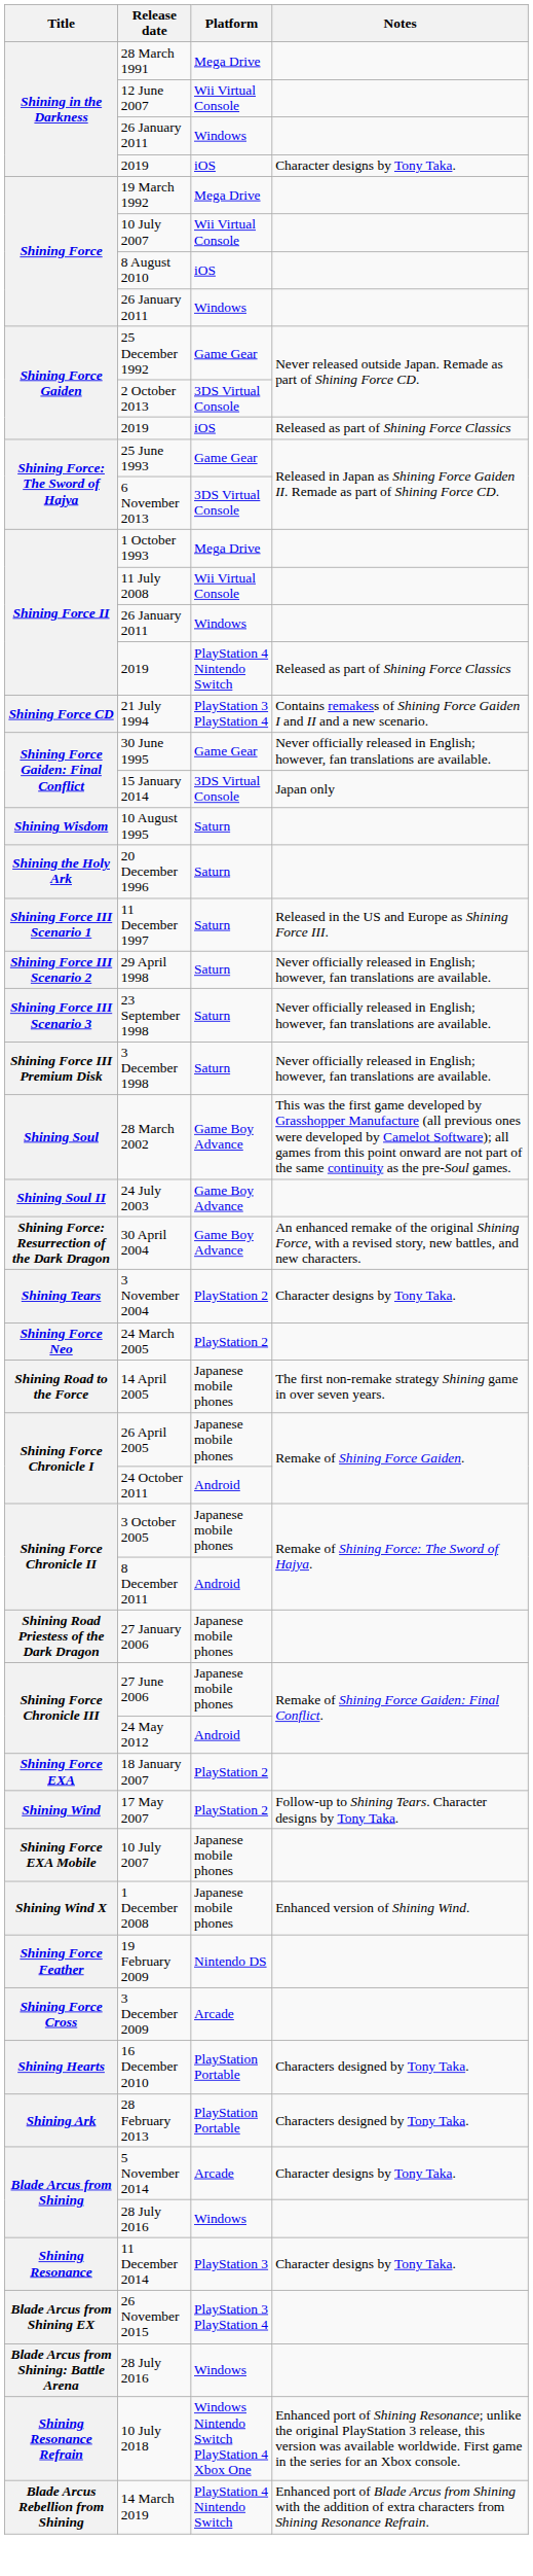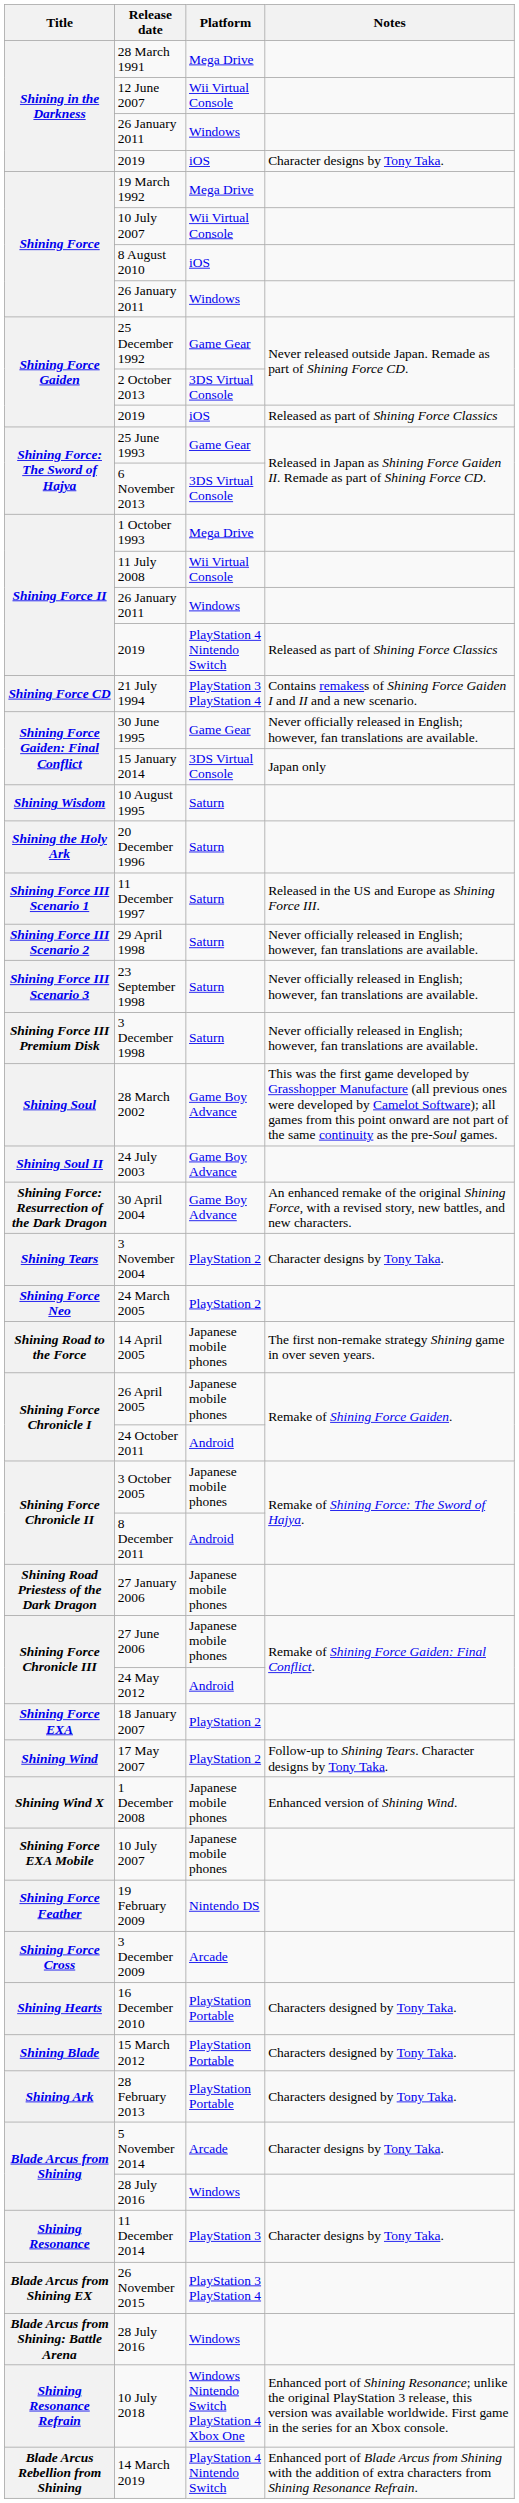 <table class="wikitable sortable">
 <tr>
 <th scope="col">Title</th>
 <th scope="col" data-sort-type="date">Release date</th>
 <th scope="col">Platform</th>
 <th scope="col" class=unsortable>Notes</th>
 </tr>
 <tr>
 <th scope="row" rowspan=4><em><a href='#'>Shining in the Darkness</a></em></th>
 <td>28 March 1991</td>
 <td><a href='#'>Mega Drive</a></td>
 <td></td>
 </tr>
 <tr>
 <td>12 June 2007</td>
 <td><a href='#'>Wii Virtual Console</a></td>
 <td></td>
 </tr>
 <tr>
 <td>26 January 2011</td>
 <td><a href='#'>Windows</a></td>
 <td></td>
 </tr>
 <tr>
 <td>2019</td>
 <td><a href='#'>iOS</a></td>
 <td>Character designs by <a href='#'>Tony Taka</a>.</td>
 </tr>
 <tr>
 <th scope="row" rowspan=4><em><a href='#'>Shining Force</a></em></th>
 <td>19 March 1992</td>
 <td><a href='#'>Mega Drive</a></td>
 <td></td>
 </tr>
 <tr>
 <td>10 July 2007</td>
 <td><a href='#'>Wii Virtual Console</a></td>
 <td></td>
 </tr>
 <tr>
 <td>8 August 2010</td>
 <td><a href='#'>iOS</a></td>
 <td></td>
 </tr>
 <tr>
 <td>26 January 2011</td>
 <td><a href='#'>Windows</a></td>
 <td></td>
 </tr>
 <tr>
 <th scope="row" rowspan=3><em><a href='#'>Shining Force Gaiden</a></em></th>
 <td>25 December 1992</td>
 <td><a href='#'>Game Gear</a></td>
 <td rowspan=2>Never released outside Japan. Remade as part of <em>Shining Force CD</em>.</td>
 </tr>
 <tr>
 <td>2 October 2013</td>
 <td><a href='#'>3DS Virtual Console</a></td>
 </tr>
 <tr>
 <td>2019</td>
 <td><a href='#'>iOS</a></td>
 <td rowspan=1>Released as part of <em>Shining Force Classics</em></td>
 </tr>
 <tr>
 <th scope="row" rowspan=2><em><a href='#'>Shining Force: The Sword of Hajya</a></em></th>
 <td>25 June 1993</td>
 <td><a href='#'>Game Gear</a></td>
 <td rowspan=2>Released in Japan as <em>Shining Force Gaiden II</em>. Remade as part of <em>Shining Force CD</em>.</td>
 </tr>
 <tr>
 <td>6 November 2013</td>
 <td><a href='#'>3DS Virtual Console</a></td>
 </tr>
 <tr>
 <th scope="row" rowspan=4><em><a href='#'>Shining Force II</a></em></th>
 <td>1 October 1993</td>
 <td><a href='#'>Mega Drive</a></td>
 <td></td>
 </tr>
 <tr>
 <td>11 July 2008</td>
 <td><a href='#'>Wii Virtual Console</a></td>
 <td></td>
 </tr>
 <tr>
 <td>26 January 2011</td>
 <td><a href='#'>Windows</a></td>
 <td></td>
 </tr>
 <tr>
 <td>2019</td>
 <td><a href='#'>PlayStation 4</a><br><a href='#'>Nintendo Switch</a></td>
 <td rowspan=1>Released as part of <em>Shining Force Classics</em></td>
 </tr>
 <tr>
 <th scope="row"><em><a href='#'>Shining Force CD</a></em></th>
 <td>21 July 1994</td>
 <td><a href='#'>PlayStation 3</a><br><a href='#'>PlayStation 4</a></td>
 <td>Contains <a href='#'>remakes</a>s of <em>Shining Force Gaiden I</em> and <em>II</em> and a new scenario.</td>
 </tr>
 <tr>
 <th scope="row" rowspan=2><em><a href='#'>Shining Force Gaiden: Final Conflict</a></em></th>
 <td>30 June 1995</td>
 <td><a href='#'>Game Gear</a></td>
 <td>Never officially released in English; however, fan translations are available.</td>
 </tr>
 <tr>
 <td>15 January 2014</td>
 <td><a href='#'>3DS Virtual Console</a></td>
 <td>Japan only</td>
 </tr>
 <tr>
 <th scope="row"><em><a href='#'>Shining Wisdom</a></em></th>
 <td>10 August 1995</td>
 <td><a href='#'>Saturn</a></td>
 <td></td>
 </tr>
 <tr>
 <th scope="row"><em><a href='#'>Shining the Holy Ark</a></em></th>
 <td>20 December 1996</td>
 <td><a href='#'>Saturn</a></td>
 <td></td>
 </tr>
 <tr>
 <th scope="row"><em><a href='#'>Shining Force III Scenario 1</a></em></th>
 <td>11 December 1997</td>
 <td><a href='#'>Saturn</a></td>
 <td>Released in the US and Europe as <em>Shining Force III</em>.</td>
 </tr>
 <tr>
 <th scope="row"><em><a href='#'>Shining Force III Scenario 2</a></em></th>
 <td>29 April 1998</td>
 <td><a href='#'>Saturn</a></td>
 <td>Never officially released in English; however, fan translations are available.</td>
 </tr>
 <tr>
 <th scope="row"><em><a href='#'>Shining Force III Scenario 3</a></em></th>
 <td>23 September 1998</td>
 <td><a href='#'>Saturn</a></td>
 <td>Never officially released in English; however, fan translations are available.</td>
 </tr>
 <tr>
 <th scope="row"><em>Shining Force III Premium Disk</em></th>
 <td>3 December 1998</td>
 <td><a href='#'>Saturn</a></td>
 <td>Never officially released in English; however, fan translations are available.</td>
 </tr>
 <tr>
 <th scope="row"><em><a href='#'>Shining Soul</a></em></th>
 <td>28 March 2002</td>
 <td><a href='#'>Game Boy Advance</a></td>
 <td>This was the first game developed by <a href='#'>Grasshopper Manufacture</a> (all previous ones were developed by <a href='#'>Camelot Software</a>); all games from this point onward are not part of the same <a href='#'>continuity</a> as the pre-<em>Soul</em> games.</td>
 </tr>
 <tr>
 <th scope="row"><em><a href='#'>Shining Soul II</a></em></th>
 <td>24 July 2003</td>
 <td><a href='#'>Game Boy Advance</a></td>
 <td></td>
 </tr>
 <tr>
 <th scope="row"><em>Shining Force: Resurrection of the Dark Dragon</em></th>
 <td>30 April 2004</td>
 <td><a href='#'>Game Boy Advance</a></td>
 <td>An enhanced remake of the original <em>Shining Force</em>, with a revised story, new battles, and new characters.</td>
 </tr>
 <tr>
 <th scope="row"><em><a href='#'>Shining Tears</a></em></th>
 <td>3 November 2004</td>
 <td><a href='#'>PlayStation 2</a></td>
 <td>Character designs by <a href='#'>Tony Taka</a>.</td>
 </tr>
 <tr>
 <th scope="row"><em><a href='#'>Shining Force Neo</a></em></th>
 <td>24 March 2005</td>
 <td><a href='#'>PlayStation 2</a></td>
 <td></td>
 </tr>
 <tr>
 <th scope="row"><em>Shining Road to the Force</em></th>
 <td>14 April 2005</td>
 <td>Japanese mobile phones</td>
 <td>The first non-remake strategy <em>Shining</em> game in over seven years.</td>
 </tr>
 <tr>
 <th scope="row" rowspan=2><em>Shining Force Chronicle I</em></th>
 <td>26 April 2005</td>
 <td>Japanese mobile phones</td>
 <td rowspan=2>Remake of <em><a href='#'>Shining Force Gaiden</a></em>.</td>
 </tr>
 <tr>
 <td>24 October 2011</td>
 <td><a href='#'>Android</a></td>
 </tr>
 <tr>
 <th scope="row" rowspan=2><em>Shining Force Chronicle II</em></th>
 <td>3 October 2005</td>
 <td>Japanese mobile phones</td>
 <td rowspan=2>Remake of <em><a href='#'>Shining Force: The Sword of Hajya</a></em>.</td>
 </tr>
 <tr>
 <td>8 December 2011</td>
 <td><a href='#'>Android</a></td>
 </tr>
 <tr>
 <th scope="row"><em>Shining Road Priestess of the Dark Dragon</em></th>
 <td>27 January 2006</td>
 <td>Japanese mobile phones</td>
 <td></td>
 </tr>
 <tr>
 <th scope="row" rowspan=2><em>Shining Force Chronicle III</em></th>
 <td>27 June 2006</td>
 <td>Japanese mobile phones</td>
 <td rowspan=2>Remake of <em><a href='#'>Shining Force Gaiden: Final Conflict</a></em>.</td>
 </tr>
 <tr>
 <td>24 May 2012</td>
 <td><a href='#'>Android</a></td>
 </tr>
 <tr>
 <th scope="row"><em><a href='#'>Shining Force EXA</a></em></th>
 <td>18 January 2007</td>
 <td><a href='#'>PlayStation 2</a></td>
 <td></td>
 </tr>
 <tr>
 <th scope="row"><em><a href='#'>Shining Wind</a></em></th>
 <td>17 May 2007</td>
 <td><a href='#'>PlayStation 2</a></td>
 <td>Follow-up to <em>Shining Tears</em>. Character designs by <a href='#'>Tony Taka</a>.</td>
 </tr>
 <tr>
+<th scope="row"><em>Shining Wind X</em></th>
+<td>1 December 2008</td>
+<td>Japanese mobile phones</td>
+<td>Enhanced version of <em>Shining Wind</em>.</td>
+</tr>
+<tr>
 <th scope="row"><em>Shining Force EXA Mobile</em></th>
 <td>10 July 2007</td>
 <td>Japanese mobile phones</td>
 <td></td>
-</tr>
-<tr>
-<th scope="row"><em>Shining Wind X</em></th>
-<td>1 December 2008</td>
-<td>Japanese mobile phones</td>
-<td>Enhanced version of <em>Shining Wind</em>.</td>
 </tr>
 <tr>
 <th scope="row"><em><a href='#'>Shining Force Feather</a></em></th>
 <td>19 February 2009</td>
 <td><a href='#'>Nintendo DS</a></td>
 <td></td>
 </tr>
 <tr>
 <th scope="row"><em><a href='#'>Shining Force Cross</a></em></th>
 <td>3 December 2009</td>
 <td><a href='#'>Arcade</a></td>
 <td></td>
 </tr>
 <tr>
 <th scope="row"><em><a href='#'>Shining Hearts</a></em></th>
 <td>16 December 2010</td>
+<td><a href='#'>PlayStation Portable</a></td>
+<td>Characters designed by <a href='#'>Tony Taka</a>.</td>
+</tr>
+<tr>
+<th scope="row"><em><a href='#'>Shining Blade</a></em></th>
+<td>15 March 2012</td>
 <td><a href='#'>PlayStation Portable</a></td>
 <td>Characters designed by <a href='#'>Tony Taka</a>.</td>
 </tr>
 <tr>
 <th scope="row"><em><a href='#'>Shining Ark</a></em></th>
 <td>28 February 2013</td>
 <td><a href='#'>PlayStation Portable</a></td>
 <td>Characters designed by <a href='#'>Tony Taka</a>.</td>
 </tr>
 <tr>
 <th scope="row" rowspan=2><em><a href='#'>Blade Arcus from Shining</a></em></th>
 <td>5 November 2014</td>
 <td><a href='#'>Arcade</a></td>
 <td>Character designs by <a href='#'>Tony Taka</a>.</td>
 </tr>
 <tr>
 <td>28 July 2016</td>
 <td><a href='#'>Windows</a></td>
 <td></td>
 </tr>
 <tr>
 <th scope="row"><em><a href='#'>Shining Resonance</a></em></th>
 <td>11 December 2014</td>
 <td><a href='#'>PlayStation 3</a></td>
 <td>Character designs by <a href='#'>Tony Taka</a>.</td>
 </tr>
 <tr>
 <th scope="row"><em>Blade Arcus from Shining EX</em></th>
 <td>26 November 2015</td>
 <td><a href='#'>PlayStation 3</a><br><a href='#'>PlayStation 4</a></td>
 <td></td>
 </tr>
 <tr>
 <th scope="row"><em>Blade Arcus from Shining: Battle Arena</em></th>
 <td>28 July 2016</td>
 <td><a href='#'>Windows</a></td>
 <td></td>
 </tr>
 <tr>
 <th scope="row"><em><a href='#'>Shining Resonance Refrain</a></em></th>
 <td>10 July 2018</td>
 <td><a href='#'>Windows</a><br><a href='#'>Nintendo Switch</a><br><a href='#'>PlayStation 4</a><br><a href='#'>Xbox One</a></td>
 <td>Enhanced port of <em>Shining Resonance</em>; unlike the original PlayStation 3 release, this version was available worldwide. First game in the series for an Xbox console.</td>
 </tr>
 <tr>
 <th scope="row"><em>Blade Arcus Rebellion from Shining</em></th>
 <td>14 March 2019</td>
 <td><a href='#'>PlayStation 4</a><br><a href='#'>Nintendo Switch</a></td>
 <td>Enhanced port of <em>Blade Arcus from Shining</em> with the addition of extra characters from <em>Shining Resonance Refrain</em>.</td>
 </tr>
 </table>
